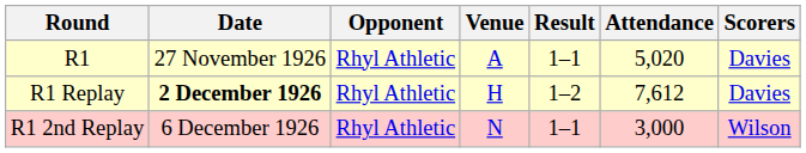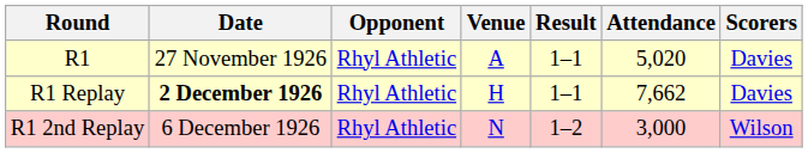 <table class="wikitable" style="font-size:100%; text-align:center">
 <tr>
 <th>Round</th>
 <th>Date</th>
 <th>Opponent</th>
 <th>Venue</th>
 <th>Result</th>
 <th>Attendance</th>
 <th>Scorers</th>
 </tr>
 <tr style="background-color: #FFFFCC;">
 <td>R1</td>
 <td>27 November 1926</td>
 <td><a href='#'>Rhyl Athletic</a></td>
 <td><a href='#'>A</a></td>
 <td>1–1</td>
 <td>5,020</td>
 <td><a href='#'>Davies</a></td>
 </tr>
 <tr style="background-color: #FFFFCC;">
 <td>R1 Replay</td>
 <td><strong>2 December 1926</strong></td>
 <td><a href='#'>Rhyl Athletic</a></td>
 <td><a href='#'>H</a></td>
-<td>1–2</td>
-<td>7,612</td>
+<td>1–1</td>
+<td>7,662</td>
 <td><a href='#'>Davies</a></td>
 </tr>
 <tr style="background-color: #FFCCCC;">
 <td>R1 2nd Replay</td>
 <td>6 December 1926</td>
 <td><a href='#'>Rhyl Athletic</a></td>
 <td><a href='#'>N</a></td>
-<td>1–1</td>
+<td>1–2</td>
 <td>3,000</td>
 <td><a href='#'>Wilson</a></td>
 </tr>
 </table>
